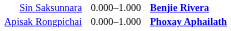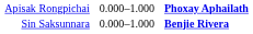 <table>
 <tr>
 <th width=400></th>
 <th width=100></th>
 <th width=400></th>
 </tr>
 <tr>
+<td align=right><a href='#'>Apisak Rongpichai</a> </td>
+<td align=center>0.000–1.000</td>
+<td><strong> <a href='#'>Phoxay Aphailath</a></strong></td>
+</tr>
+<tr>
 <td align=right><a href='#'>Sin Saksunnara</a> </td>
 <td align=center>0.000–1.000</td>
 <td><strong> <a href='#'>Benjie Rivera</a></strong></td>
 </tr>
-<tr>
-<td align=right><a href='#'>Apisak Rongpichai</a> </td>
-<td align=center>0.000–1.000</td>
-<td><strong> <a href='#'>Phoxay Aphailath</a></strong></td>
-</tr>
 </table>
